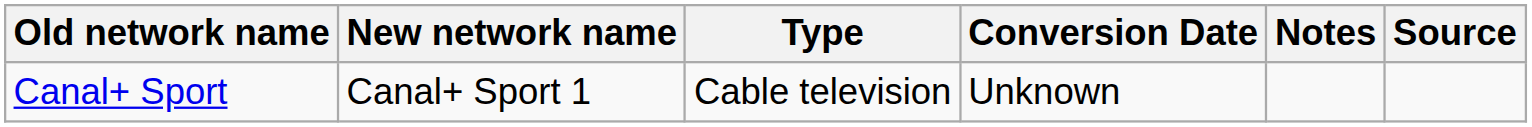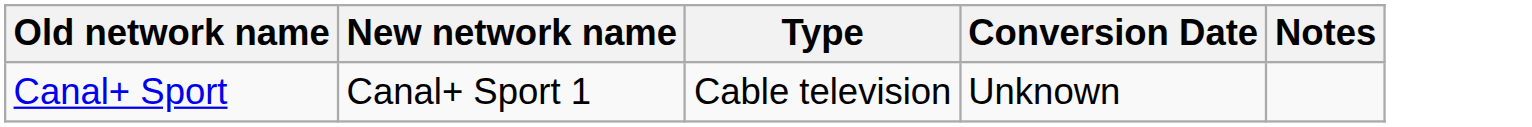 <table class="wikitable">
 <tr>
 <th>Old network name</th>
 <th>New network name</th>
 <th>Type</th>
 <th>Conversion Date</th>
 <th>Notes</th>
-<th>Source</th>
 </tr>
 <tr>
 <td><a href='#'>Canal+ Sport</a></td>
 <td>Canal+ Sport 1</td>
 <td>Cable television</td>
 <td>Unknown</td>
 <td></td>
-<td></td>
 </tr>
 </table>
